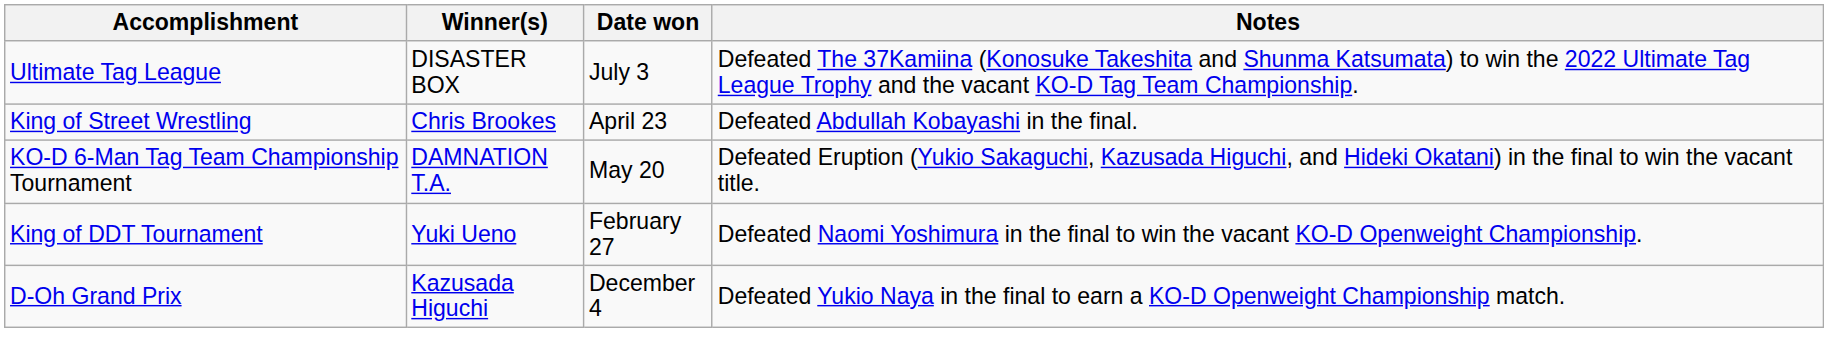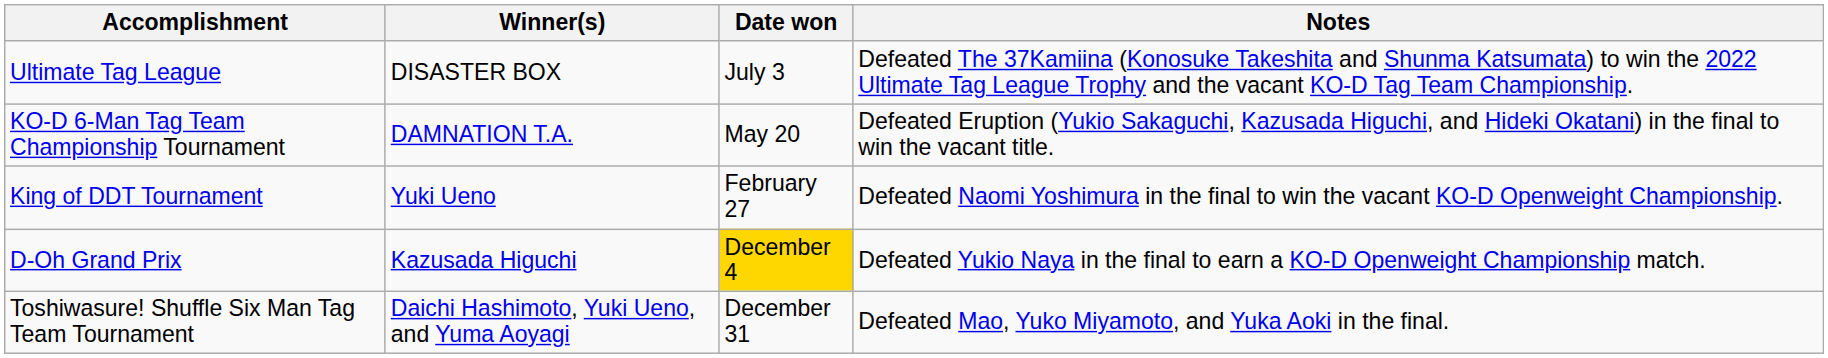 <table class="wikitable" style="width:100%;">
 <tr>
 <th>Accomplishment</th>
 <th>Winner(s)</th>
 <th>Date won</th>
 <th>Notes</th>
 </tr>
 <tr>
 <td><a href='#'>Ultimate Tag League</a></td>
 <td>DISASTER BOX<br></td>
 <td>July 3</td>
 <td>Defeated <a href='#'>The 37Kamiina</a> (<a href='#'>Konosuke Takeshita</a> and <a href='#'>Shunma Katsumata</a>) to win the <a href='#'>2022 Ultimate Tag League Trophy</a> and the vacant <a href='#'>KO-D Tag Team Championship</a>.</td>
-</tr>
-<tr>
-<td><a href='#'>King of Street Wrestling</a></td>
-<td><a href='#'>Chris Brookes</a></td>
-<td>April 23</td>
-<td>Defeated <a href='#'>Abdullah Kobayashi</a> in the final.</td>
 </tr>
 <tr>
 <td><a href='#'>KO-D 6-Man Tag Team Championship</a> Tournament</td>
 <td><a href='#'>DAMNATION T.A.</a><br></td>
 <td>May 20</td>
 <td>Defeated Eruption (<a href='#'>Yukio Sakaguchi</a>, <a href='#'>Kazusada Higuchi</a>, and <a href='#'>Hideki Okatani</a>) in the final to win the vacant title.</td>
 </tr>
 <tr>
 <td><a href='#'>King of DDT Tournament</a></td>
 <td><a href='#'>Yuki Ueno</a></td>
 <td>February 27</td>
 <td>Defeated <a href='#'>Naomi Yoshimura</a> in the final to win the vacant <a href='#'>KO-D Openweight Championship</a>.</td>
 </tr>
 <tr>
 <td><a href='#'>D-Oh Grand Prix</a></td>
 <td><a href='#'>Kazusada Higuchi</a></td>
-<td>December 4</td>
+<td style="background: gold;">December 4</td>
 <td>Defeated <a href='#'>Yukio Naya</a> in the final to earn a <a href='#'>KO-D Openweight Championship</a> match.</td>
 </tr>
+<tr>
+<td>Toshiwasure! Shuffle Six Man Tag Team Tournament</td>
+<td><a href='#'>Daichi Hashimoto</a>, <a href='#'>Yuki Ueno</a>, and <a href='#'>Yuma Aoyagi</a></td>
+<td>December 31</td>
+<td>Defeated <a href='#'>Mao</a>, <a href='#'>Yuko Miyamoto</a>, and <a href='#'>Yuka Aoki</a> in the final.</td>
+</tr>
 </table>
